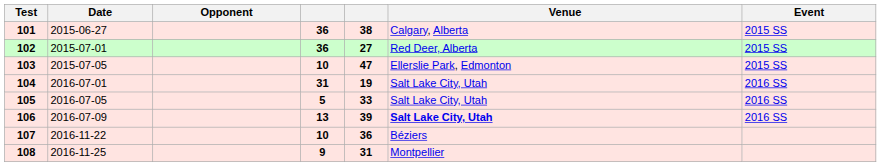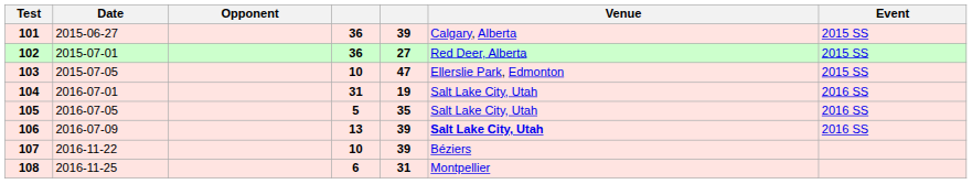 <table class="wikitable sortable" style="width:100%">
 <tr>
 <th style="width:5%">Test</th>
 <th style="width:12%">Date</th>
 <th style="width:17%">Opponent</th>
 <th style="width:5%"></th>
 <th style="width:5%"></th>
 <th>Venue</th>
 <th>Event</th>
 </tr>
 <tr bgcolor=FFE4E1>
 <td align="center"><strong>101</strong></td>
 <td>2015-06-27</td>
 <td></td>
 <td align="center"><strong>36</strong></td>
-<td align="center"><strong>38</strong></td>
+<td align="center"><strong>39</strong></td>
 <td><a href='#'>Calgary</a>, <a href='#'>Alberta</a></td>
 <td><a href='#'>2015 SS</a></td>
 </tr>
 <tr bgcolor=#ccffcc>
 <td align="center"><strong>102</strong></td>
 <td>2015-07-01</td>
 <td></td>
 <td align="center"><strong>36</strong></td>
 <td align="center"><strong>27</strong></td>
 <td><a href='#'>Red Deer, Alberta</a></td>
 <td><a href='#'>2015 SS</a></td>
 </tr>
 <tr bgcolor=FFE4E1>
 <td align="center"><strong>103</strong></td>
 <td>2015-07-05</td>
 <td></td>
 <td align="center"><strong>10</strong></td>
 <td align="center"><strong>47</strong></td>
 <td><a href='#'>Ellerslie Park</a>, <a href='#'>Edmonton</a></td>
 <td><a href='#'>2015 SS</a></td>
 </tr>
 <tr bgcolor=FFE4E1>
 <td align="center"><strong>104</strong></td>
 <td>2016-07-01</td>
 <td></td>
 <td align="center"><strong>31</strong></td>
 <td align="center"><strong>19</strong></td>
 <td><a href='#'>Salt Lake City, Utah</a></td>
 <td><a href='#'>2016 SS</a></td>
 </tr>
 <tr bgcolor=FFE4E1>
 <td align="center"><strong>105</strong></td>
 <td>2016-07-05</td>
 <td></td>
 <td align="center"><strong>5</strong></td>
-<td align="center"><strong>33</strong></td>
+<td align="center"><strong>35</strong></td>
 <td><a href='#'>Salt Lake City, Utah</a></td>
 <td><a href='#'>2016 SS</a></td>
 </tr>
 <tr bgcolor=FFE4E1>
 <td align="center"><strong>106</strong></td>
 <td>2016-07-09</td>
 <td></td>
 <td align="center"><strong>13</strong></td>
 <td align="center"><strong>39</strong></td>
 <td><strong><a href='#'>Salt Lake City, Utah</a></strong></td>
 <td><a href='#'>2016 SS</a></td>
 </tr>
 <tr bgcolor=FFE4E1>
 <td align="center"><strong>107</strong></td>
 <td>2016-11-22</td>
 <td></td>
 <td align="center"><strong>10</strong></td>
-<td align="center"><strong>36</strong></td>
+<td align="center"><strong>39</strong></td>
 <td><a href='#'>Béziers</a></td>
 <td></td>
 </tr>
 <tr bgcolor=FFE4E1>
 <td align="center"><strong>108</strong></td>
 <td>2016-11-25</td>
 <td></td>
-<td align="center"><strong>9</strong></td>
+<td align="center"><strong>6</strong></td>
 <td align="center"><strong>31</strong></td>
 <td><a href='#'>Montpellier</a></td>
 <td></td>
 </tr>
 </table>
